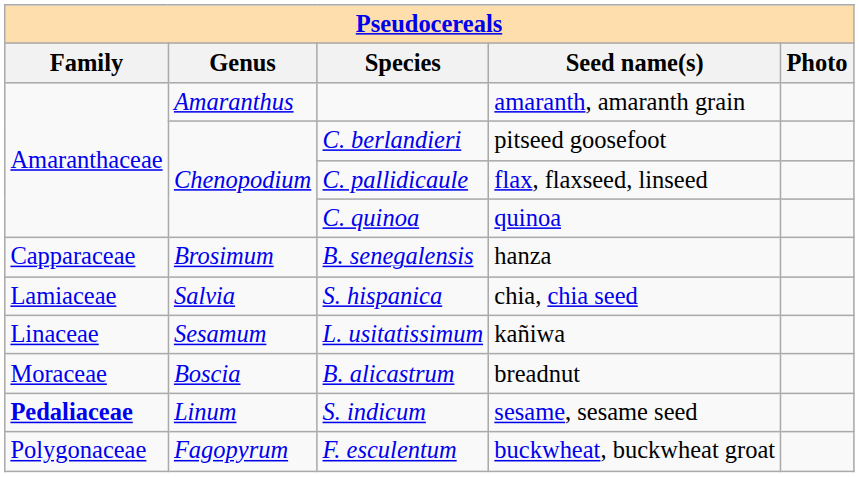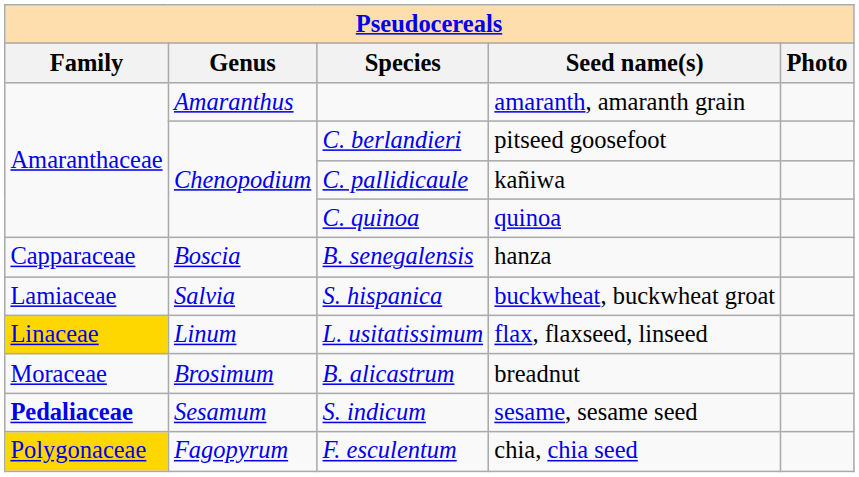 <table class="wikitable">
 <tr>
 <th colspan="6" style="background:#ffdead;"><a href='#'>Pseudocereals</a></th>
 </tr>
 <tr>
 <th>Family</th>
 <th>Genus</th>
 <th>Species</th>
 <th>Seed name(s)</th>
 <th>Photo</th>
 </tr>
 <tr>
 <td rowspan="4"><a href='#'>Amaranthaceae</a></td>
 <td><em><a href='#'>Amaranthus</a></em></td>
 <td></td>
 <td><a href='#'>amaranth</a>, amaranth grain</td>
 <td></td>
 </tr>
 <tr>
 <td rowspan="3"><em><a href='#'>Chenopodium</a></em></td>
 <td><em><a href='#'>C. berlandieri</a></em></td>
 <td>pitseed goosefoot</td>
 <td></td>
 </tr>
 <tr>
 <td><em><a href='#'>C. pallidicaule</a></em></td>
-<td><a href='#'>flax</a>, flaxseed, linseed</td>
+<td>kañiwa</td>
 <td></td>
 </tr>
 <tr>
 <td><em><a href='#'>C. quinoa</a></em></td>
 <td><a href='#'>quinoa</a></td>
 <td></td>
 </tr>
 <tr>
 <td><a href='#'>Capparaceae</a></td>
-<td><em><a href='#'>Brosimum</a></em></td>
+<td><em><a href='#'>Boscia</a></em></td>
 <td><em><a href='#'>B. senegalensis</a></em></td>
 <td>hanza</td>
 <td></td>
 </tr>
 <tr>
 <td><a href='#'>Lamiaceae</a></td>
 <td><em><a href='#'>Salvia</a></em></td>
 <td><em><a href='#'>S. hispanica</a></em></td>
-<td>chia, <a href='#'>chia seed</a></td>
+<td><a href='#'>buckwheat</a>, buckwheat groat</td>
 <td></td>
 </tr>
 <tr>
-<td><a href='#'>Linaceae</a></td>
-<td><em><a href='#'>Sesamum</a></em></td>
+<td style="background: gold;"><a href='#'>Linaceae</a></td>
+<td><em><a href='#'>Linum</a></em></td>
 <td><em><a href='#'>L. usitatissimum</a></em></td>
-<td>kañiwa</td>
+<td><a href='#'>flax</a>, flaxseed, linseed</td>
 <td></td>
 </tr>
 <tr>
 <td><a href='#'>Moraceae</a></td>
-<td><em><a href='#'>Boscia</a></em></td>
+<td><em><a href='#'>Brosimum</a></em></td>
 <td><em><a href='#'>B. alicastrum</a></em></td>
 <td>breadnut</td>
 <td></td>
 </tr>
 <tr>
 <td><strong><a href='#'>Pedaliaceae</a></strong></td>
-<td><em><a href='#'>Linum</a></em></td>
+<td><em><a href='#'>Sesamum</a></em></td>
 <td><em><a href='#'>S. indicum</a></em></td>
 <td><a href='#'>sesame</a>, sesame seed</td>
 <td></td>
 </tr>
 <tr>
-<td><a href='#'>Polygonaceae</a></td>
+<td style="background: gold;"><a href='#'>Polygonaceae</a></td>
 <td><em><a href='#'>Fagopyrum</a></em></td>
 <td><em><a href='#'>F. esculentum</a></em></td>
-<td><a href='#'>buckwheat</a>, buckwheat groat</td>
+<td>chia, <a href='#'>chia seed</a></td>
 <td></td>
 </tr>
 </table>
